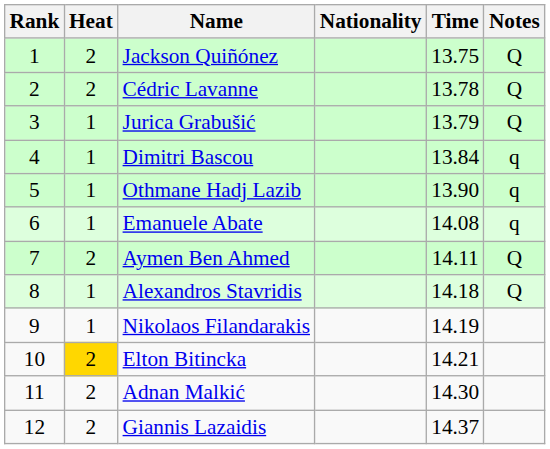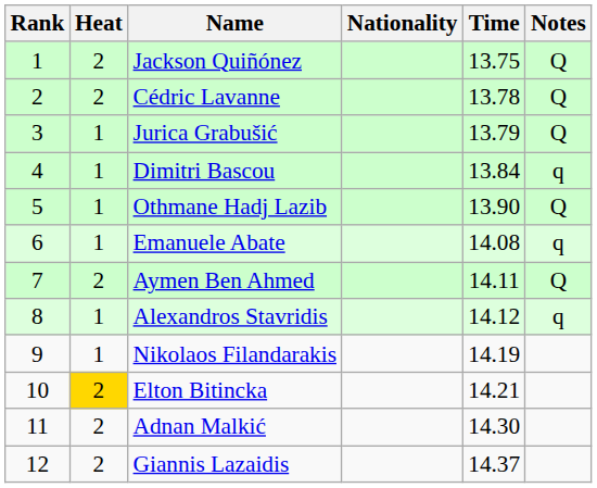 <table class="wikitable sortable" style="text-align:center">
 <tr>
 <th>Rank</th>
 <th>Heat</th>
 <th>Name</th>
 <th>Nationality</th>
 <th>Time</th>
 <th>Notes</th>
 </tr>
 <tr bgcolor=ccffcc>
 <td>1</td>
 <td>2</td>
 <td align=left><a href='#'>Jackson Quiñónez</a></td>
 <td align=left></td>
 <td>13.75</td>
 <td>Q</td>
 </tr>
 <tr bgcolor=ccffcc>
 <td>2</td>
 <td>2</td>
 <td align=left><a href='#'>Cédric Lavanne</a></td>
 <td align=left></td>
 <td>13.78</td>
 <td>Q</td>
 </tr>
 <tr bgcolor=ccffcc>
 <td>3</td>
 <td>1</td>
 <td align=left><a href='#'>Jurica Grabušić</a></td>
 <td align=left></td>
 <td>13.79</td>
 <td>Q</td>
 </tr>
 <tr bgcolor=ccffcc>
 <td>4</td>
 <td>1</td>
 <td align=left><a href='#'>Dimitri Bascou</a></td>
 <td align=left></td>
 <td>13.84</td>
 <td>q</td>
 </tr>
 <tr bgcolor=ccffcc>
 <td>5</td>
 <td>1</td>
 <td align=left><a href='#'>Othmane Hadj Lazib</a></td>
 <td align=left></td>
 <td>13.90</td>
-<td>q</td>
+<td>Q</td>
 </tr>
 <tr bgcolor=ddffdd>
 <td>6</td>
 <td>1</td>
 <td align=left><a href='#'>Emanuele Abate</a></td>
 <td align=left></td>
 <td>14.08</td>
 <td>q</td>
 </tr>
 <tr bgcolor=ccffcc>
 <td>7</td>
 <td>2</td>
 <td align=left><a href='#'>Aymen Ben Ahmed</a></td>
 <td align=left></td>
 <td>14.11</td>
 <td>Q</td>
 </tr>
 <tr bgcolor=ddffdd>
 <td>8</td>
 <td>1</td>
 <td align=left><a href='#'>Alexandros Stavridis</a></td>
 <td align=left></td>
-<td>14.18</td>
-<td>Q</td>
+<td>14.12</td>
+<td>q</td>
 </tr>
 <tr>
 <td>9</td>
 <td>1</td>
 <td align=left><a href='#'>Nikolaos Filandarakis</a></td>
 <td align=left></td>
 <td>14.19</td>
 <td></td>
 </tr>
 <tr>
 <td>10</td>
 <td style="background: gold;">2</td>
 <td align=left><a href='#'>Elton Bitincka</a></td>
 <td align=left></td>
 <td>14.21</td>
 <td></td>
 </tr>
 <tr>
 <td>11</td>
 <td>2</td>
 <td align=left><a href='#'>Adnan Malkić</a></td>
 <td align=left></td>
 <td>14.30</td>
 <td></td>
 </tr>
 <tr>
 <td>12</td>
 <td>2</td>
 <td align=left><a href='#'>Giannis Lazaidis</a></td>
 <td align=left></td>
 <td>14.37</td>
 <td></td>
 </tr>
 </table>
